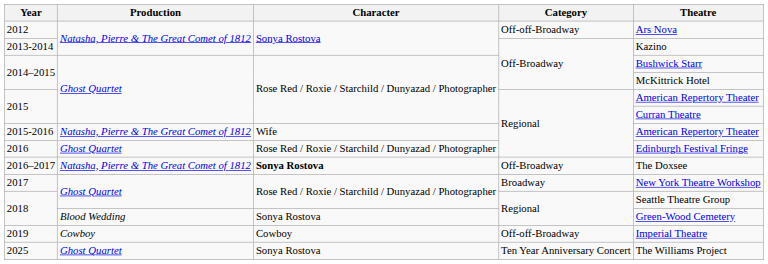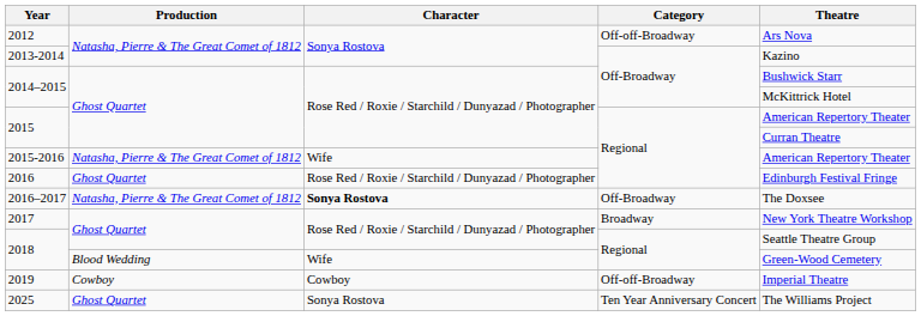 <table class="wikitable">
 <tr>
 <th><strong>Year</strong></th>
 <th>Production</th>
 <th>Character</th>
 <th>Category</th>
 <th>Theatre</th>
 </tr>
 <tr>
 <td>2012</td>
 <td rowspan="2"><em><a href='#'>Natasha, Pierre & The Great Comet of 1812</a></em></td>
 <td rowspan="2"><a href='#'>Sonya Rostova</a></td>
 <td>Off-off-Broadway</td>
 <td><a href='#'>Ars Nova</a></td>
 </tr>
 <tr>
 <td>2013-2014</td>
 <td rowspan="3">Off-Broadway</td>
 <td>Kazino</td>
 </tr>
 <tr>
 <td rowspan=2>2014–2015</td>
 <td rowspan=4><em><a href='#'>Ghost Quartet</a></em></td>
 <td rowspan=4>Rose Red / Roxie / Starchild / Dunyazad / Photographer</td>
 <td><a href='#'>Bushwick Starr</a></td>
 </tr>
 <tr>
 <td>McKittrick Hotel</td>
 </tr>
 <tr>
 <td rowspan=2>2015</td>
 <td rowspan=4>Regional</td>
 <td rowspan=1><a href='#'>American Repertory Theater</a></td>
 </tr>
 <tr>
 <td><a href='#'>Curran Theatre</a></td>
 </tr>
 <tr>
 <td>2015-2016</td>
 <td><em><a href='#'>Natasha, Pierre & The Great Comet of 1812</a></em></td>
 <td>Wife</td>
 <td rowspan=1><a href='#'>American Repertory Theater</a></td>
 </tr>
 <tr>
 <td>2016</td>
 <td><em><a href='#'>Ghost Quartet</a></em></td>
 <td>Rose Red / Roxie / Starchild / Dunyazad / Photographer</td>
 <td><a href='#'>Edinburgh Festival Fringe</a></td>
 </tr>
 <tr>
 <td>2016–2017</td>
 <td><em><a href='#'>Natasha, Pierre & The Great Comet of 1812</a></em></td>
 <td><strong>Sonya Rostova</strong></td>
 <td>Off-Broadway</td>
 <td>The Doxsee</td>
 </tr>
 <tr>
 <td>2017</td>
 <td rowspan="2"><em><a href='#'>Ghost Quartet</a></em></td>
 <td rowspan="2">Rose Red / Roxie / Starchild / Dunyazad / Photographer</td>
 <td>Broadway</td>
 <td><a href='#'>New York Theatre Workshop</a></td>
 </tr>
 <tr>
 <td rowspan=2>2018</td>
 <td rowspan=2>Regional</td>
 <td>Seattle Theatre Group</td>
 </tr>
 <tr>
 <td><em>Blood Wedding</em></td>
-<td>Sonya Rostova</td>
+<td>Wife</td>
 <td><a href='#'>Green-Wood Cemetery</a></td>
 </tr>
 <tr>
 <td>2019</td>
 <td><em>Cowboy</em></td>
 <td>Cowboy</td>
 <td>Off-off-Broadway</td>
 <td><a href='#'>Imperial Theatre</a></td>
 </tr>
 <tr>
 <td>2025</td>
 <td><em><a href='#'>Ghost Quartet</a></em></td>
 <td>Sonya Rostova</td>
 <td>Ten Year Anniversary Concert</td>
 <td>The Williams Project</td>
 </tr>
 </table>
